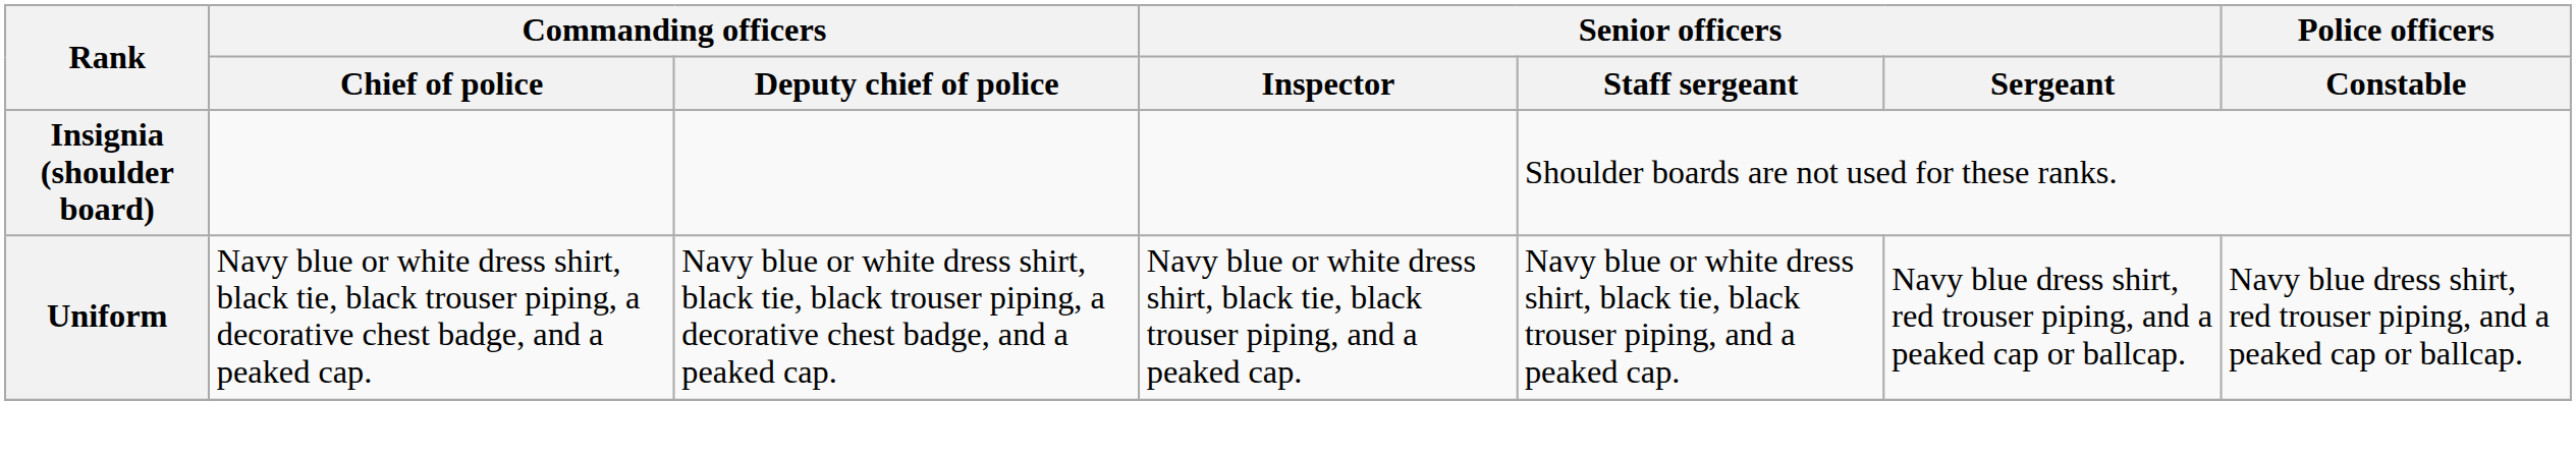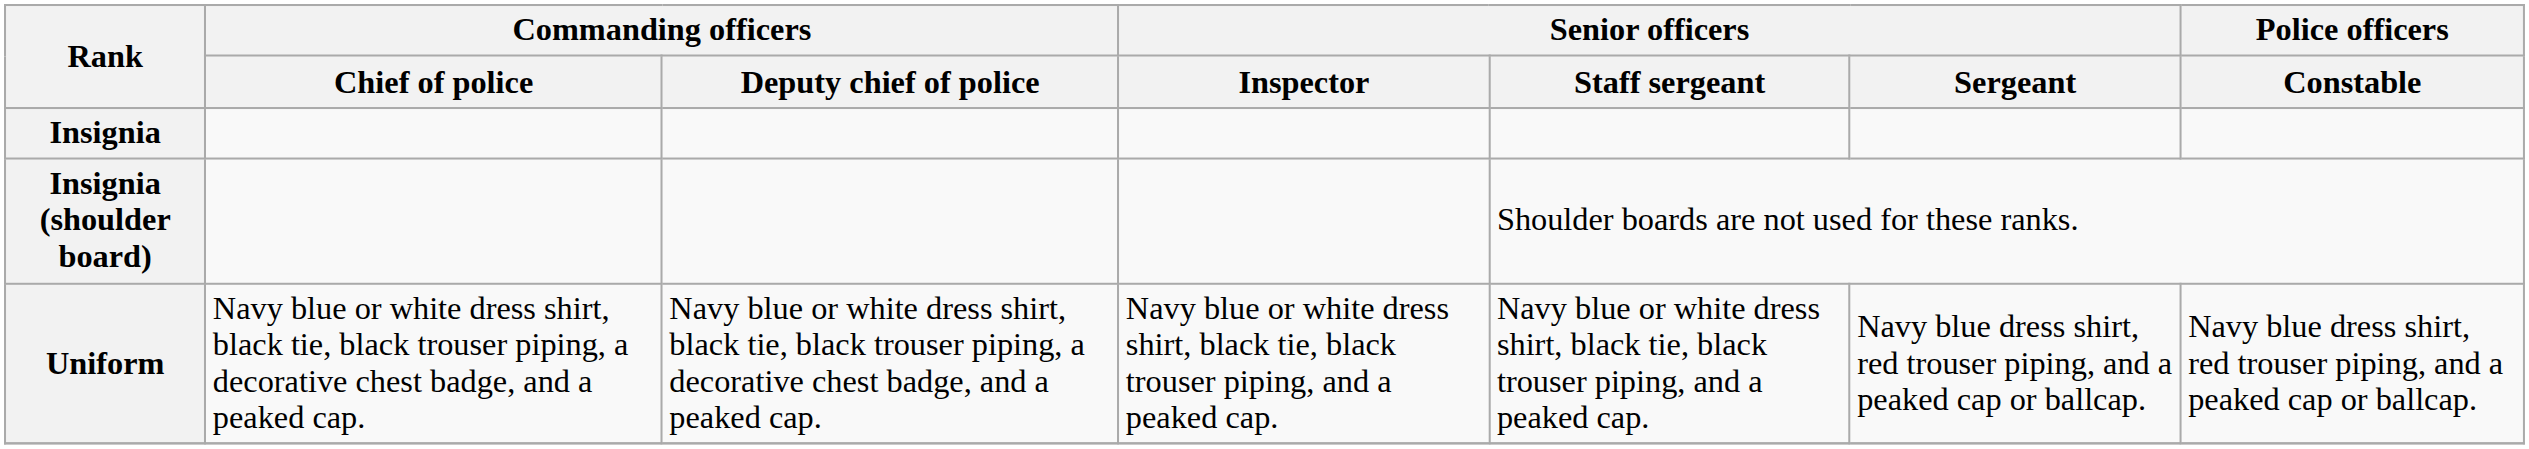 <table class="wikitable">
 <tr>
 <th rowspan="2">Rank</th>
 <th colspan="2">Commanding officers</th>
 <th colspan="3">Senior officers</th>
 <th colspan=“1”>Police officers</th>
 </tr>
 <tr>
 <th>Chief of police</th>
 <th>Deputy chief of police</th>
 <th>Inspector</th>
 <th>Staff sergeant</th>
 <th>Sergeant</th>
 <th>Constable</th>
+</tr>
+<tr>
+<th>Insignia</th>
+<td></td>
+<td></td>
+<td></td>
+<td></td>
+<td></td>
+<td></td>
 </tr>
 <tr>
 <th>Insignia (shoulder board)</th>
 <td></td>
 <td></td>
 <td></td>
 <td colspan="3">Shoulder boards are not used for these ranks.</td>
 </tr>
 <tr>
 <th>Uniform</th>
 <td>Navy blue or white dress shirt, black tie, black trouser piping, a decorative chest badge, and a peaked cap.</td>
 <td>Navy blue or white dress shirt, black tie, black trouser piping, a decorative chest badge, and a peaked cap.</td>
 <td>Navy blue or white dress shirt, black tie, black trouser piping, and a peaked cap.</td>
 <td>Navy blue or white dress shirt, black tie, black trouser piping, and a peaked cap.</td>
 <td>Navy blue dress shirt, red trouser piping, and a peaked cap or ballcap.</td>
 <td>Navy blue dress shirt, red trouser piping, and a peaked cap or ballcap.</td>
 </tr>
 <tr>
 </tr>
 </table>
